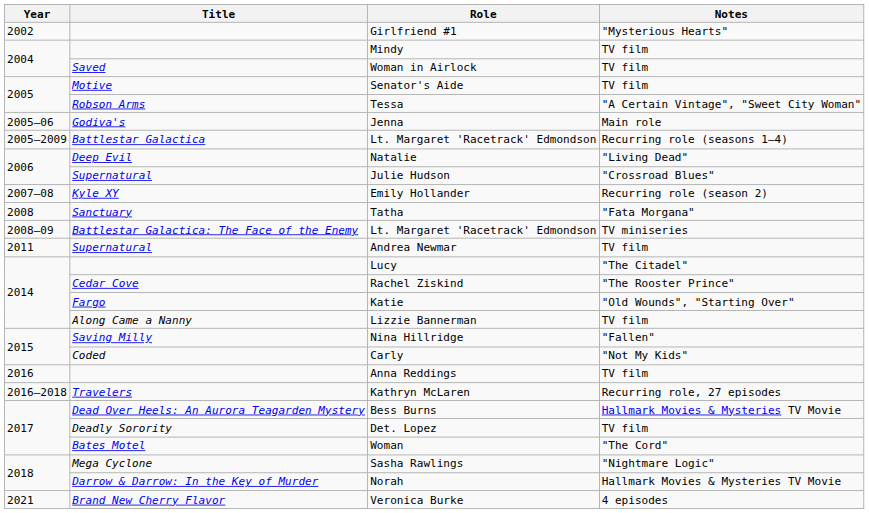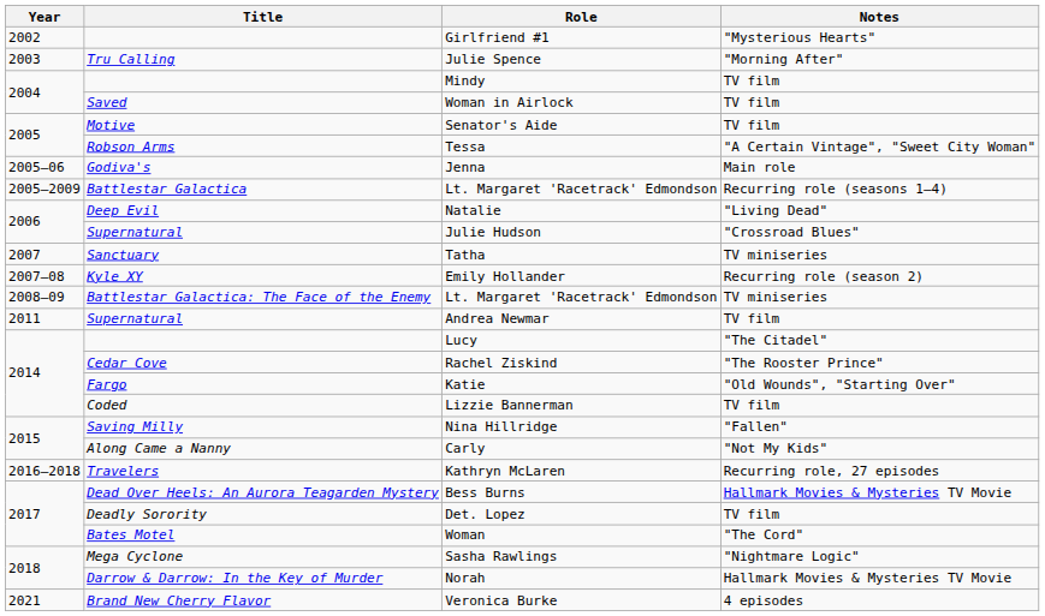 <table class="wikitable sortable">
 <tr>
 <th>Year</th>
 <th>Title</th>
 <th>Role</th>
 <th class="unsortable">Notes</th>
 </tr>
 <tr>
 <td>2002</td>
 <td><em></em></td>
 <td>Girlfriend #1</td>
 <td>"Mysterious Hearts"</td>
+</tr>
+<tr>
+<td>2003</td>
+<td><em><a href='#'>Tru Calling</a></em></td>
+<td>Julie Spence</td>
+<td>"Morning After"</td>
 </tr>
 <tr>
 <td rowspan="2">2004</td>
 <td><em></em></td>
 <td>Mindy</td>
 <td>TV film</td>
 </tr>
 <tr>
 <td><em><a href='#'>Saved</a></em></td>
 <td>Woman in Airlock</td>
 <td>TV film</td>
 </tr>
 <tr>
 <td rowspan="2">2005</td>
 <td><em><a href='#'>Motive</a></em></td>
 <td>Senator's Aide</td>
 <td>TV film</td>
 </tr>
 <tr>
 <td><em><a href='#'>Robson Arms</a></em></td>
 <td>Tessa</td>
 <td>"A Certain Vintage", "Sweet City Woman"</td>
 </tr>
 <tr>
 <td>2005–06</td>
 <td><em><a href='#'>Godiva's</a></em></td>
 <td>Jenna</td>
 <td>Main role</td>
 </tr>
 <tr>
 <td>2005–2009</td>
 <td><em><a href='#'>Battlestar Galactica</a></em></td>
 <td>Lt. Margaret 'Racetrack' Edmondson</td>
 <td>Recurring role (seasons 1–4)</td>
 </tr>
 <tr>
 <td rowspan="2">2006</td>
 <td><em><a href='#'>Deep Evil</a></em></td>
 <td>Natalie</td>
 <td>"Living Dead"</td>
 </tr>
 <tr>
 <td><em><a href='#'>Supernatural</a></em></td>
 <td>Julie Hudson</td>
 <td>"Crossroad Blues"</td>
 </tr>
 <tr>
+<td>2007</td>
+<td><em><a href='#'>Sanctuary</a></em></td>
+<td>Tatha</td>
+<td>TV miniseries</td>
+</tr>
+<tr>
 <td>2007–08</td>
 <td><em><a href='#'>Kyle XY</a></em></td>
 <td>Emily Hollander</td>
 <td>Recurring role (season 2)</td>
-</tr>
-<tr>
-<td>2008</td>
-<td><em><a href='#'>Sanctuary</a></em></td>
-<td>Tatha</td>
-<td>"Fata Morgana"</td>
 </tr>
 <tr>
 <td>2008–09</td>
 <td><em><a href='#'>Battlestar Galactica: The Face of the Enemy</a></em></td>
 <td>Lt. Margaret 'Racetrack' Edmondson</td>
 <td>TV miniseries</td>
 </tr>
 <tr>
 <td>2011</td>
 <td><em><a href='#'>Supernatural</a></em></td>
 <td>Andrea Newmar</td>
 <td>TV film</td>
 </tr>
 <tr>
 <td rowspan="4">2014</td>
 <td><em></em></td>
 <td>Lucy</td>
 <td>"The Citadel"</td>
 </tr>
 <tr>
 <td><em><a href='#'>Cedar Cove</a></em></td>
 <td>Rachel Ziskind</td>
 <td>"The Rooster Prince"</td>
 </tr>
 <tr>
 <td><em><a href='#'>Fargo</a></em></td>
 <td>Katie</td>
 <td>"Old Wounds", "Starting Over"</td>
 </tr>
 <tr>
-<td><em>Along Came a Nanny</em></td>
+<td><em>Coded</em></td>
 <td>Lizzie Bannerman</td>
 <td>TV film</td>
 </tr>
 <tr>
 <td rowspan="2">2015</td>
 <td><em><a href='#'>Saving Milly</a></em></td>
 <td>Nina Hillridge</td>
 <td>"Fallen"</td>
 </tr>
 <tr>
-<td><em>Coded</em></td>
+<td><em>Along Came a Nanny</em></td>
 <td>Carly</td>
 <td>"Not My Kids"</td>
-</tr>
-<tr>
-<td>2016</td>
-<td><em></em></td>
-<td>Anna Reddings</td>
-<td>TV film</td>
 </tr>
 <tr>
 <td>2016–2018</td>
 <td><em><a href='#'>Travelers</a></em></td>
 <td>Kathryn McLaren</td>
 <td>Recurring role, 27 episodes</td>
 </tr>
 <tr>
 <td rowspan="3">2017</td>
 <td><em><a href='#'>Dead Over Heels: An Aurora Teagarden Mystery</a></em></td>
 <td>Bess Burns</td>
 <td><a href='#'>Hallmark Movies & Mysteries</a> TV Movie</td>
 </tr>
 <tr>
 <td><em>Deadly Sorority</em></td>
 <td>Det. Lopez</td>
 <td>TV film</td>
 </tr>
 <tr>
 <td><em><a href='#'>Bates Motel</a></em></td>
 <td>Woman</td>
 <td>"The Cord"</td>
 </tr>
 <tr>
 <td rowspan="2">2018</td>
 <td><em>Mega Cyclone</em></td>
 <td>Sasha Rawlings</td>
 <td>"Nightmare Logic"</td>
 </tr>
 <tr>
 <td><em><a href='#'>Darrow & Darrow: In the Key of Murder</a></em></td>
 <td>Norah</td>
 <td>Hallmark Movies & Mysteries TV Movie</td>
 </tr>
 <tr>
 <td>2021</td>
 <td><em><a href='#'>Brand New Cherry Flavor</a></em></td>
 <td>Veronica Burke</td>
 <td>4 episodes</td>
 </tr>
 </table>
